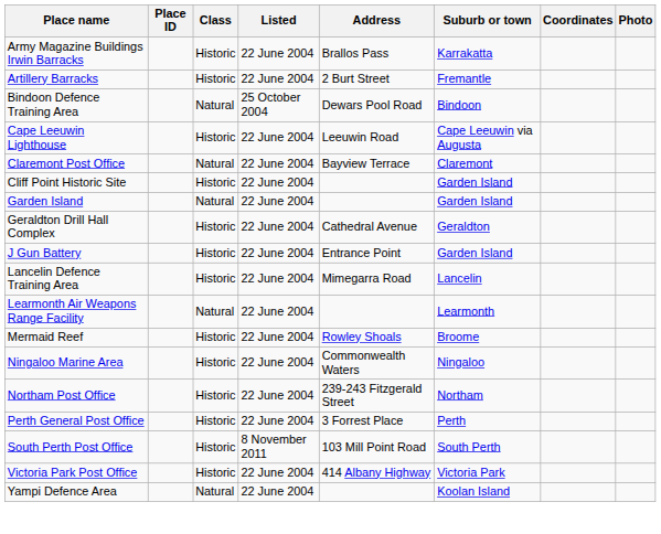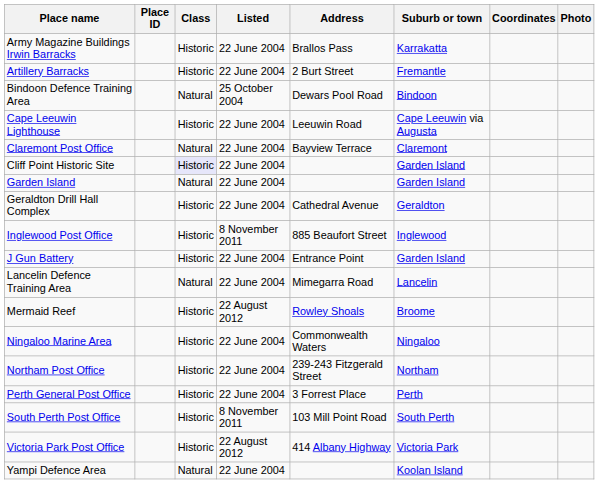 <table class="wikitable sortable">
 <tr>
 <th>Place name</th>
 <th>Place ID</th>
 <th>Class</th>
 <th>Listed</th>
 <th>Address</th>
 <th>Suburb or town</th>
 <th>Coordinates</th>
 <th class="unsortable">Photo</th>
 </tr>
 <tr>
 <td>Army Magazine Buildings <a href='#'>Irwin Barracks</a></td>
 <td></td>
 <td>Historic</td>
 <td>22 June 2004</td>
 <td>Brallos Pass</td>
 <td><a href='#'>Karrakatta</a></td>
 <td></td>
 <td></td>
 </tr>
 <tr>
 <td><a href='#'>Artillery Barracks</a></td>
 <td></td>
 <td>Historic</td>
 <td>22 June 2004</td>
 <td>2 Burt Street</td>
 <td><a href='#'>Fremantle</a></td>
 <td></td>
 <td></td>
 </tr>
 <tr>
 <td>Bindoon Defence Training Area</td>
 <td></td>
 <td>Natural</td>
 <td>25 October 2004</td>
 <td>Dewars Pool Road</td>
 <td><a href='#'>Bindoon</a></td>
 <td></td>
 <td></td>
 </tr>
 <tr>
 <td><a href='#'>Cape Leeuwin Lighthouse</a></td>
 <td></td>
 <td>Historic</td>
 <td>22 June 2004</td>
 <td>Leeuwin Road</td>
 <td><a href='#'>Cape Leeuwin</a> via <a href='#'>Augusta</a></td>
 <td></td>
 <td></td>
 </tr>
 <tr>
 <td><a href='#'>Claremont Post Office</a></td>
 <td></td>
 <td>Natural</td>
 <td>22 June 2004</td>
 <td>Bayview Terrace</td>
 <td><a href='#'>Claremont</a></td>
 <td></td>
 <td></td>
 </tr>
 <tr>
 <td>Cliff Point Historic Site</td>
 <td></td>
-<td>Historic</td>
+<td style="background: lavender;">Historic</td>
 <td>22 June 2004</td>
 <td></td>
 <td><a href='#'>Garden Island</a></td>
 <td></td>
 <td></td>
 </tr>
 <tr>
 <td><a href='#'>Garden Island</a></td>
 <td></td>
 <td>Natural</td>
 <td>22 June 2004</td>
 <td></td>
 <td><a href='#'>Garden Island</a></td>
 <td></td>
 <td></td>
 </tr>
 <tr>
 <td>Geraldton Drill Hall Complex</td>
 <td></td>
 <td>Historic</td>
 <td>22 June 2004</td>
 <td>Cathedral Avenue</td>
 <td><a href='#'>Geraldton</a></td>
 <td></td>
 <td></td>
 </tr>
 <tr>
+<td><a href='#'>Inglewood Post Office</a></td>
+<td></td>
+<td>Historic</td>
+<td>8 November 2011</td>
+<td>885  Beaufort Street</td>
+<td><a href='#'>Inglewood</a></td>
+<td></td>
+<td></td>
+</tr>
+<tr>
 <td><a href='#'>J Gun Battery</a></td>
 <td></td>
 <td>Historic</td>
 <td>22 June 2004</td>
 <td>Entrance Point</td>
 <td><a href='#'>Garden Island</a></td>
 <td></td>
 <td></td>
 </tr>
 <tr>
 <td>Lancelin Defence Training Area</td>
 <td></td>
-<td>Historic</td>
+<td>Natural</td>
 <td>22 June 2004</td>
 <td>Mimegarra Road</td>
 <td><a href='#'>Lancelin</a></td>
 <td></td>
 <td></td>
 </tr>
 <tr>
-<td><a href='#'>Learmonth Air Weapons Range Facility</a></td>
-<td></td>
-<td>Natural</td>
-<td>22 June 2004</td>
-<td></td>
-<td><a href='#'>Learmonth</a></td>
-<td></td>
-<td></td>
-</tr>
-<tr>
 <td>Mermaid Reef</td>
 <td></td>
 <td>Historic</td>
-<td>22 June 2004</td>
+<td>22 August 2012</td>
 <td><a href='#'>Rowley Shoals</a></td>
 <td><a href='#'>Broome</a></td>
 <td></td>
 <td></td>
 </tr>
 <tr>
 <td><a href='#'>Ningaloo Marine Area</a></td>
 <td></td>
 <td>Historic</td>
 <td>22 June 2004</td>
 <td>Commonwealth Waters</td>
 <td><a href='#'>Ningaloo</a></td>
 <td></td>
 <td></td>
 </tr>
 <tr>
 <td><a href='#'>Northam Post Office</a></td>
 <td></td>
 <td>Historic</td>
 <td>22 June 2004</td>
 <td>239-243 Fitzgerald Street</td>
 <td><a href='#'>Northam</a></td>
 <td></td>
 <td></td>
 </tr>
 <tr>
 <td><a href='#'>Perth General Post Office</a></td>
 <td></td>
 <td>Historic</td>
 <td>22 June 2004</td>
 <td>3 Forrest Place</td>
 <td><a href='#'>Perth</a></td>
 <td></td>
 <td></td>
 </tr>
 <tr>
 <td><a href='#'>South Perth Post Office</a></td>
 <td></td>
 <td>Historic</td>
 <td>8 November 2011</td>
 <td>103 Mill Point Road</td>
 <td><a href='#'>South Perth</a></td>
 <td></td>
 <td></td>
 </tr>
 <tr>
 <td><a href='#'>Victoria Park Post Office</a></td>
 <td></td>
 <td>Historic</td>
-<td>22 June 2004</td>
+<td>22 August 2012</td>
 <td>414 <a href='#'>Albany Highway</a></td>
 <td><a href='#'>Victoria Park</a></td>
 <td></td>
 <td></td>
 </tr>
 <tr>
 <td>Yampi Defence Area</td>
 <td></td>
 <td>Natural</td>
 <td>22 June 2004</td>
 <td></td>
 <td><a href='#'>Koolan Island</a></td>
 <td></td>
 <td></td>
 </tr>
 </table>
